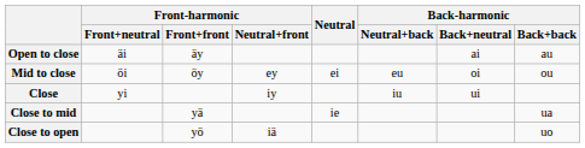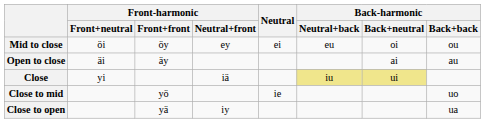 <table class="wikitable" style="text-align:center;">
 <tr>
 <th rowspan="2"></th>
 <th colspan="3">Front-harmonic</th>
 <th rowspan="2">Neutral</th>
 <th colspan="3">Back-harmonic</th>
 </tr>
 <tr>
 <th>Front+neutral</th>
 <th>Front+front</th>
 <th>Neutral+front</th>
 <th>Neutral+back</th>
 <th>Back+neutral</th>
 <th>Back+back</th>
 </tr>
 <tr>
+<th>Mid to close</th>
+<td>öi</td>
+<td>öy</td>
+<td>ey</td>
+<td>ei</td>
+<td>eu</td>
+<td>oi</td>
+<td>ou</td>
+</tr>
+<tr>
 <th>Open to close</th>
 <td>äi</td>
 <td>äy</td>
 <td></td>
 <td></td>
 <td></td>
 <td>ai</td>
 <td>au</td>
 </tr>
 <tr>
-<th>Mid to close</th>
-<td>öi</td>
-<td>öy</td>
-<td>ey</td>
-<td>ei</td>
-<td>eu</td>
-<td>oi</td>
-<td>ou</td>
-</tr>
-<tr>
 <th>Close</th>
 <td>yi</td>
 <td></td>
-<td>iy</td>
+<td>iä</td>
 <td></td>
-<td>iu</td>
-<td>ui</td>
+<td style="background: khaki;">iu</td>
+<td style="background: khaki;">ui</td>
 <td></td>
 </tr>
 <tr>
 <th>Close to mid</th>
 <td></td>
-<td>yä</td>
+<td>yö</td>
 <td></td>
 <td>ie</td>
 <td></td>
 <td></td>
-<td>ua</td>
+<td>uo</td>
 </tr>
 <tr>
 <th>Close to open</th>
 <td></td>
-<td>yö</td>
-<td>iä</td>
+<td>yä</td>
+<td>iy</td>
 <td></td>
 <td></td>
 <td></td>
-<td>uo</td>
+<td>ua</td>
 </tr>
 </table>
